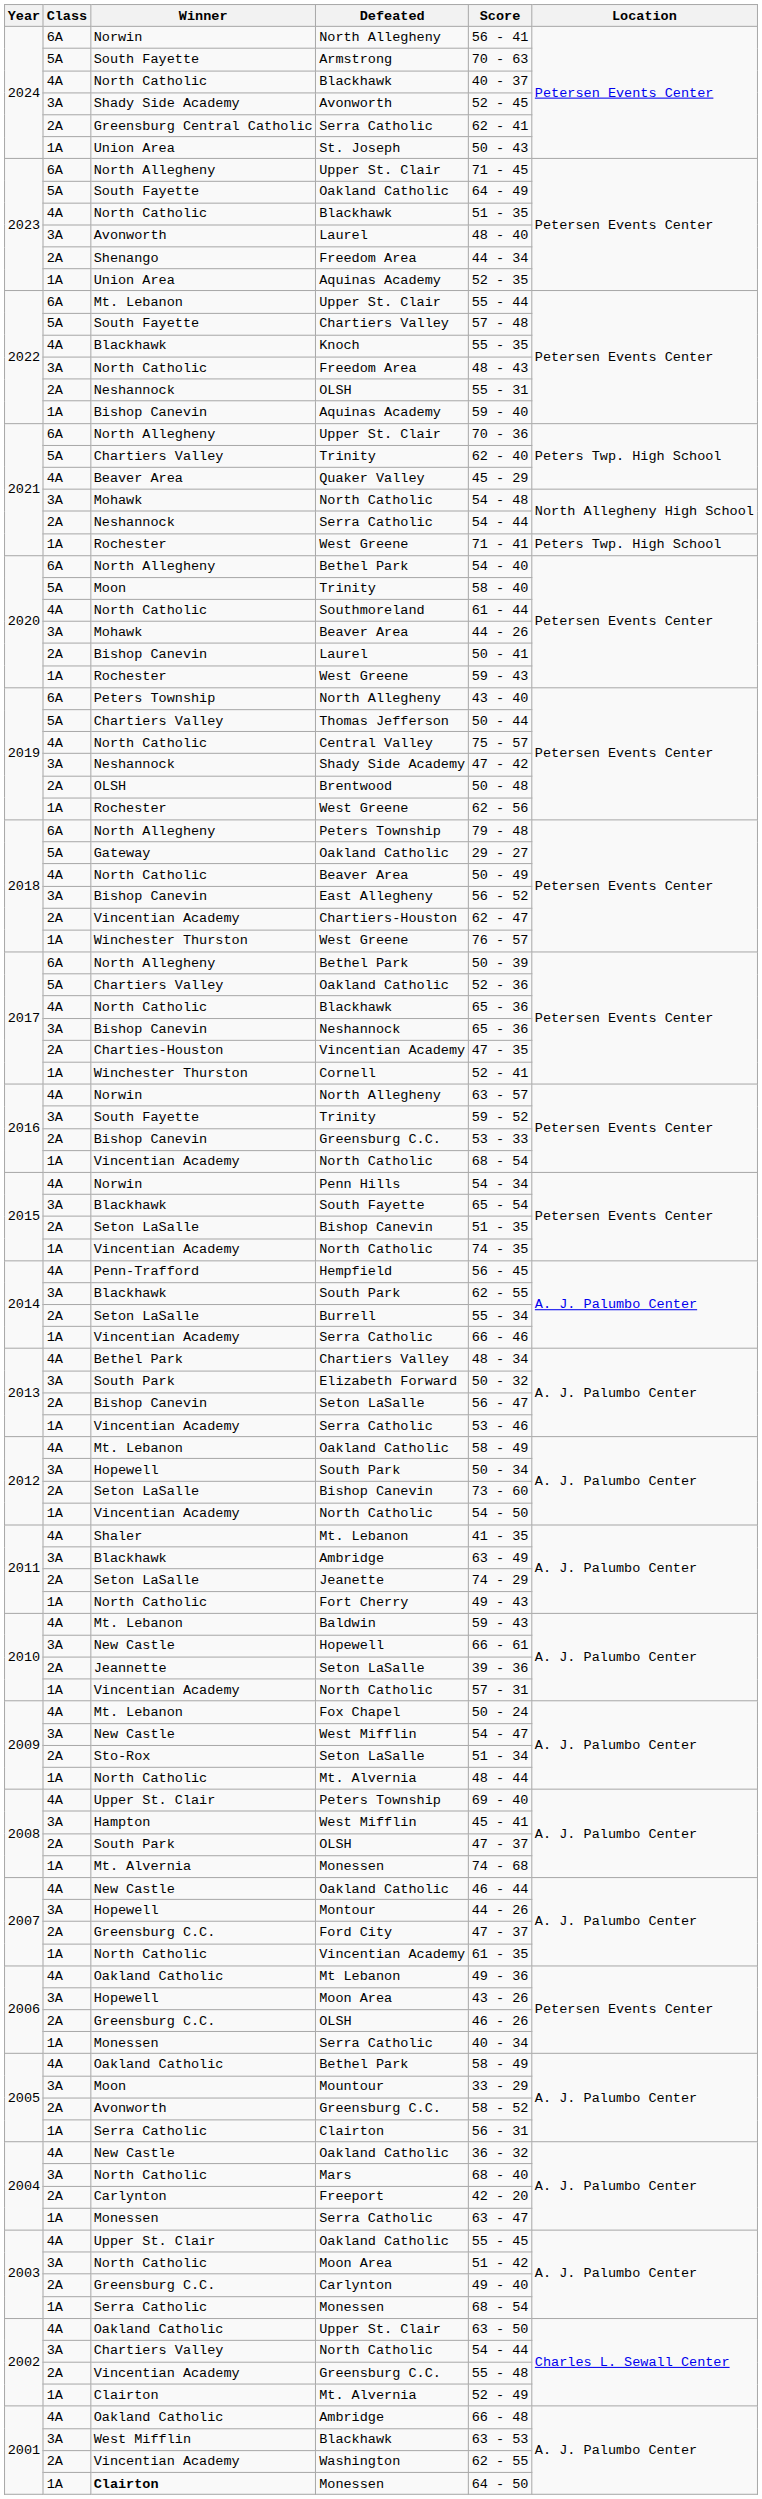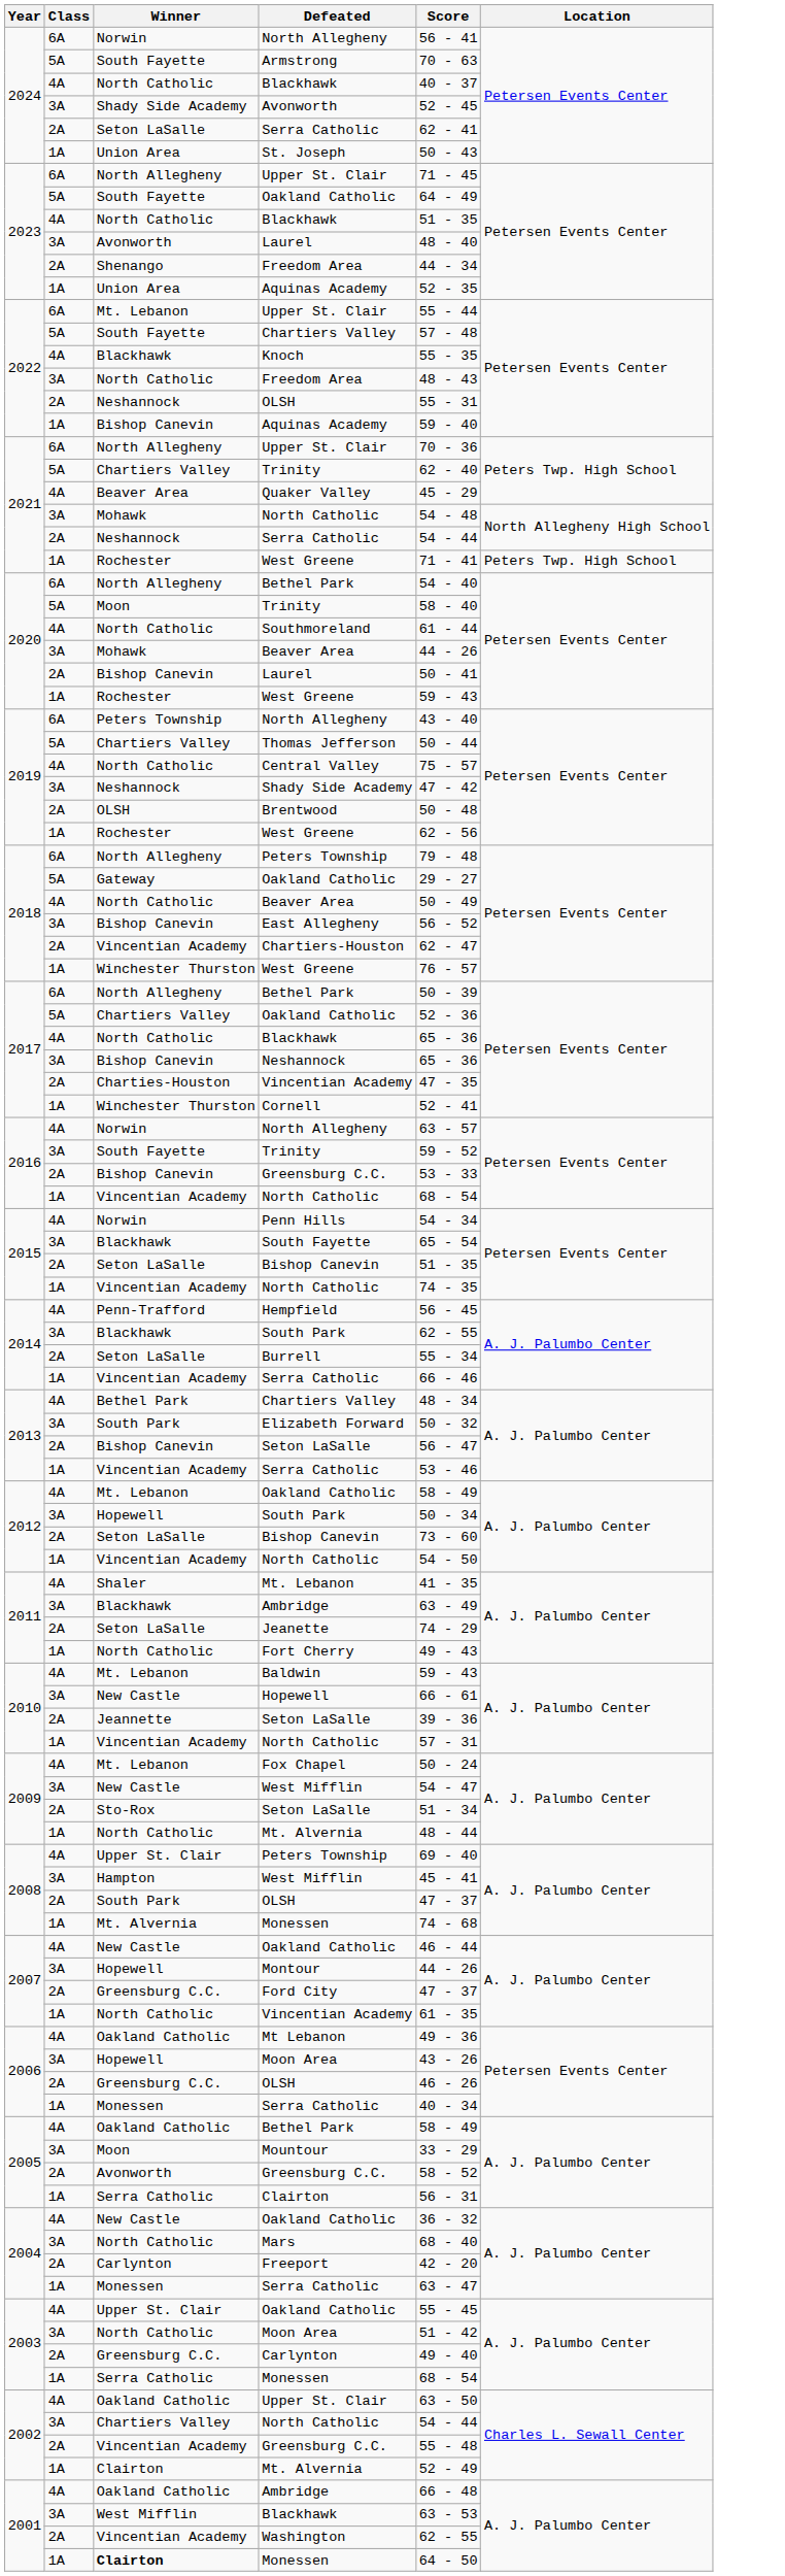 <table class="wikitable">
 <tr>
 <th>Year</th>
 <th>Class</th>
 <th>Winner</th>
 <th>Defeated</th>
 <th>Score</th>
 <th>Location</th>
 </tr>
 <tr>
 <td rowspan="6">2024</td>
 <td>6A</td>
 <td>Norwin</td>
 <td>North Allegheny</td>
 <td>56 - 41</td>
 <td rowspan="6"><a href='#'>Petersen Events Center</a></td>
 </tr>
 <tr>
 <td>5A</td>
 <td>South Fayette</td>
 <td>Armstrong</td>
 <td>70 - 63</td>
 </tr>
 <tr>
 <td>4A</td>
 <td>North Catholic</td>
 <td>Blackhawk</td>
 <td>40 - 37</td>
 </tr>
 <tr>
 <td>3A</td>
 <td>Shady Side Academy</td>
 <td>Avonworth</td>
 <td>52 - 45</td>
 </tr>
 <tr>
 <td>2A</td>
-<td>Greensburg Central Catholic</td>
+<td>Seton LaSalle</td>
 <td>Serra Catholic</td>
 <td>62 - 41</td>
 </tr>
 <tr>
 <td>1A</td>
 <td>Union Area</td>
 <td>St. Joseph</td>
 <td>50 - 43</td>
 </tr>
 <tr>
 <td rowspan="6">2023</td>
 <td>6A</td>
 <td>North Allegheny</td>
 <td>Upper St. Clair</td>
 <td>71 - 45</td>
 <td rowspan="6">Petersen Events Center</td>
 </tr>
 <tr>
 <td>5A</td>
 <td>South Fayette</td>
 <td>Oakland Catholic</td>
 <td>64 - 49</td>
 </tr>
 <tr>
 <td>4A</td>
 <td>North Catholic</td>
 <td>Blackhawk</td>
 <td>51 - 35</td>
 </tr>
 <tr>
 <td>3A</td>
 <td>Avonworth</td>
 <td>Laurel</td>
 <td>48 - 40</td>
 </tr>
 <tr>
 <td>2A</td>
 <td>Shenango</td>
 <td>Freedom Area</td>
 <td>44 - 34</td>
 </tr>
 <tr>
 <td>1A</td>
 <td>Union Area</td>
 <td>Aquinas Academy</td>
 <td>52 - 35</td>
 </tr>
 <tr>
 <td rowspan="6">2022</td>
 <td>6A</td>
 <td>Mt. Lebanon</td>
 <td>Upper St. Clair</td>
 <td>55 - 44</td>
 <td rowspan="6">Petersen Events Center</td>
 </tr>
 <tr>
 <td>5A</td>
 <td>South Fayette</td>
 <td>Chartiers Valley</td>
 <td>57 - 48</td>
 </tr>
 <tr>
 <td>4A</td>
 <td>Blackhawk</td>
 <td>Knoch</td>
 <td>55 - 35</td>
 </tr>
 <tr>
 <td>3A</td>
 <td>North Catholic</td>
 <td>Freedom Area</td>
 <td>48 - 43</td>
 </tr>
 <tr>
 <td>2A</td>
 <td>Neshannock</td>
 <td>OLSH</td>
 <td>55 - 31</td>
 </tr>
 <tr>
 <td>1A</td>
 <td>Bishop Canevin</td>
 <td>Aquinas Academy</td>
 <td>59 - 40</td>
 </tr>
 <tr>
 <td rowspan="6">2021</td>
 <td>6A</td>
 <td>North Allegheny</td>
 <td>Upper St. Clair</td>
 <td>70 - 36</td>
 <td rowspan="3">Peters Twp. High School</td>
 </tr>
 <tr>
 <td>5A</td>
 <td>Chartiers Valley</td>
 <td>Trinity</td>
 <td>62 - 40</td>
 </tr>
 <tr>
 <td>4A</td>
 <td>Beaver Area</td>
 <td>Quaker Valley</td>
 <td>45 - 29</td>
 </tr>
 <tr>
 <td>3A</td>
 <td>Mohawk</td>
 <td>North Catholic</td>
 <td>54 - 48</td>
 <td rowspan="2">North Allegheny High School</td>
 </tr>
 <tr>
 <td>2A</td>
 <td>Neshannock</td>
 <td>Serra Catholic</td>
 <td>54 - 44</td>
 </tr>
 <tr>
 <td>1A</td>
 <td>Rochester</td>
 <td>West Greene</td>
 <td>71 - 41</td>
 <td>Peters Twp. High School</td>
 </tr>
 <tr>
 <td rowspan="6">2020</td>
 <td>6A</td>
 <td>North Allegheny</td>
 <td>Bethel Park</td>
 <td>54 - 40</td>
 <td rowspan="6">Petersen Events Center</td>
 </tr>
 <tr>
 <td>5A</td>
 <td>Moon</td>
 <td>Trinity</td>
 <td>58 - 40</td>
 </tr>
 <tr>
 <td>4A</td>
 <td>North Catholic</td>
 <td>Southmoreland</td>
 <td>61 - 44</td>
 </tr>
 <tr>
 <td>3A</td>
 <td>Mohawk</td>
 <td>Beaver Area</td>
 <td>44 - 26</td>
 </tr>
 <tr>
 <td>2A</td>
 <td>Bishop Canevin</td>
 <td>Laurel</td>
 <td>50 - 41</td>
 </tr>
 <tr>
 <td>1A</td>
 <td>Rochester</td>
 <td>West Greene</td>
 <td>59 - 43</td>
 </tr>
 <tr>
 <td rowspan="6">2019</td>
 <td>6A</td>
 <td>Peters Township</td>
 <td>North Allegheny</td>
 <td>43 - 40</td>
 <td rowspan="6">Petersen Events Center</td>
 </tr>
 <tr>
 <td>5A</td>
 <td>Chartiers Valley</td>
 <td>Thomas Jefferson</td>
 <td>50 - 44</td>
 </tr>
 <tr>
 <td>4A</td>
 <td>North Catholic</td>
 <td>Central Valley</td>
 <td>75 - 57</td>
 </tr>
 <tr>
 <td>3A</td>
 <td>Neshannock</td>
 <td>Shady Side Academy</td>
 <td>47 - 42</td>
 </tr>
 <tr>
 <td>2A</td>
 <td>OLSH</td>
 <td>Brentwood</td>
 <td>50 - 48</td>
 </tr>
 <tr>
 <td>1A</td>
 <td>Rochester</td>
 <td>West Greene</td>
 <td>62 - 56</td>
 </tr>
 <tr>
 <td rowspan="6">2018</td>
 <td>6A</td>
 <td>North Allegheny</td>
 <td>Peters Township</td>
 <td>79 - 48</td>
 <td rowspan="6">Petersen Events Center</td>
 </tr>
 <tr>
 <td>5A</td>
 <td>Gateway</td>
 <td>Oakland Catholic</td>
 <td>29 - 27</td>
 </tr>
 <tr>
 <td>4A</td>
 <td>North Catholic</td>
 <td>Beaver Area</td>
 <td>50 - 49</td>
 </tr>
 <tr>
 <td>3A</td>
 <td>Bishop Canevin</td>
 <td>East Allegheny</td>
 <td>56 - 52</td>
 </tr>
 <tr>
 <td>2A</td>
 <td>Vincentian Academy</td>
 <td>Chartiers-Houston</td>
 <td>62 - 47</td>
 </tr>
 <tr>
 <td>1A</td>
 <td>Winchester Thurston</td>
 <td>West Greene</td>
 <td>76 - 57</td>
 </tr>
 <tr>
 <td rowspan="6">2017</td>
 <td>6A</td>
 <td>North Allegheny</td>
 <td>Bethel Park</td>
 <td>50 - 39</td>
 <td rowspan="6">Petersen Events Center</td>
 </tr>
 <tr>
 <td>5A</td>
 <td>Chartiers Valley</td>
 <td>Oakland Catholic</td>
 <td>52 - 36</td>
 </tr>
 <tr>
 <td>4A</td>
 <td>North Catholic</td>
 <td>Blackhawk</td>
 <td>65 - 36</td>
 </tr>
 <tr>
 <td>3A</td>
 <td>Bishop Canevin</td>
 <td>Neshannock</td>
 <td>65 - 36</td>
 </tr>
 <tr>
 <td>2A</td>
 <td>Charties-Houston</td>
 <td>Vincentian Academy</td>
 <td>47 - 35</td>
 </tr>
 <tr>
 <td>1A</td>
 <td>Winchester Thurston</td>
 <td>Cornell</td>
 <td>52 - 41</td>
 </tr>
 <tr>
 <td rowspan="4">2016</td>
 <td>4A</td>
 <td>Norwin</td>
 <td>North Allegheny</td>
 <td>63 - 57</td>
 <td rowspan="4">Petersen Events Center</td>
 </tr>
 <tr>
 <td>3A</td>
 <td>South Fayette</td>
 <td>Trinity</td>
 <td>59 - 52</td>
 </tr>
 <tr>
 <td>2A</td>
 <td>Bishop Canevin</td>
 <td>Greensburg C.C.</td>
 <td>53 - 33</td>
 </tr>
 <tr>
 <td>1A</td>
 <td>Vincentian Academy</td>
 <td>North Catholic</td>
 <td>68 - 54</td>
 </tr>
 <tr>
 <td rowspan="4">2015</td>
 <td>4A</td>
 <td>Norwin</td>
 <td>Penn Hills</td>
 <td>54 - 34</td>
 <td rowspan="4">Petersen Events Center</td>
 </tr>
 <tr>
 <td>3A</td>
 <td>Blackhawk</td>
 <td>South Fayette</td>
 <td>65 - 54</td>
 </tr>
 <tr>
 <td>2A</td>
 <td>Seton LaSalle</td>
 <td>Bishop Canevin</td>
 <td>51 - 35</td>
 </tr>
 <tr>
 <td>1A</td>
 <td>Vincentian Academy</td>
 <td>North Catholic</td>
 <td>74 - 35</td>
 </tr>
 <tr>
 <td rowspan="4">2014</td>
 <td>4A</td>
 <td>Penn-Trafford</td>
 <td>Hempfield</td>
 <td>56 - 45</td>
 <td rowspan="4"><a href='#'>A. J. Palumbo Center</a></td>
 </tr>
 <tr>
 <td>3A</td>
 <td>Blackhawk</td>
 <td>South Park</td>
 <td>62 - 55</td>
 </tr>
 <tr>
 <td>2A</td>
 <td>Seton LaSalle</td>
 <td>Burrell</td>
 <td>55 - 34</td>
 </tr>
 <tr>
 <td>1A</td>
 <td>Vincentian Academy</td>
 <td>Serra Catholic</td>
 <td>66 - 46</td>
 </tr>
 <tr>
 <td rowspan="4">2013</td>
 <td>4A</td>
 <td>Bethel Park</td>
 <td>Chartiers Valley</td>
 <td>48 - 34</td>
 <td rowspan="4">A. J. Palumbo Center</td>
 </tr>
 <tr>
 <td>3A</td>
 <td>South Park</td>
 <td>Elizabeth Forward</td>
 <td>50 - 32</td>
 </tr>
 <tr>
 <td>2A</td>
 <td>Bishop Canevin</td>
 <td>Seton LaSalle</td>
 <td>56 - 47</td>
 </tr>
 <tr>
 <td>1A</td>
 <td>Vincentian Academy</td>
 <td>Serra Catholic</td>
 <td>53 - 46</td>
 </tr>
 <tr>
 <td rowspan="4">2012</td>
 <td>4A</td>
 <td>Mt. Lebanon</td>
 <td>Oakland Catholic</td>
 <td>58 - 49</td>
 <td rowspan="4">A. J. Palumbo Center</td>
 </tr>
 <tr>
 <td>3A</td>
 <td>Hopewell</td>
 <td>South Park</td>
 <td>50 - 34</td>
 </tr>
 <tr>
 <td>2A</td>
 <td>Seton LaSalle</td>
 <td>Bishop Canevin</td>
 <td>73 - 60</td>
 </tr>
 <tr>
 <td>1A</td>
 <td>Vincentian Academy</td>
 <td>North Catholic</td>
 <td>54 - 50</td>
 </tr>
 <tr>
 <td rowspan="4">2011</td>
 <td>4A</td>
 <td>Shaler</td>
 <td>Mt. Lebanon</td>
 <td>41 - 35</td>
 <td rowspan="4">A. J. Palumbo Center</td>
 </tr>
 <tr>
 <td>3A</td>
 <td>Blackhawk</td>
 <td>Ambridge</td>
 <td>63 - 49</td>
 </tr>
 <tr>
 <td>2A</td>
 <td>Seton LaSalle</td>
 <td>Jeanette</td>
 <td>74 - 29</td>
 </tr>
 <tr>
 <td>1A</td>
 <td>North Catholic</td>
 <td>Fort Cherry</td>
 <td>49 - 43</td>
 </tr>
 <tr>
 <td rowspan="4">2010</td>
 <td>4A</td>
 <td>Mt. Lebanon</td>
 <td>Baldwin</td>
 <td>59 - 43</td>
 <td rowspan="4">A. J. Palumbo Center</td>
 </tr>
 <tr>
 <td>3A</td>
 <td>New Castle</td>
 <td>Hopewell</td>
 <td>66 - 61</td>
 </tr>
 <tr>
 <td>2A</td>
 <td>Jeannette</td>
 <td>Seton LaSalle</td>
 <td>39 - 36</td>
 </tr>
 <tr>
 <td>1A</td>
 <td>Vincentian Academy</td>
 <td>North Catholic</td>
 <td>57 - 31</td>
 </tr>
 <tr>
 <td rowspan="4">2009</td>
 <td>4A</td>
 <td>Mt. Lebanon</td>
 <td>Fox Chapel</td>
 <td>50 - 24</td>
 <td rowspan="4">A. J. Palumbo Center</td>
 </tr>
 <tr>
 <td>3A</td>
 <td>New Castle</td>
 <td>West Mifflin</td>
 <td>54 - 47</td>
 </tr>
 <tr>
 <td>2A</td>
 <td>Sto-Rox</td>
 <td>Seton LaSalle</td>
 <td>51 - 34</td>
 </tr>
 <tr>
 <td>1A</td>
 <td>North Catholic</td>
 <td>Mt. Alvernia</td>
 <td>48 - 44</td>
 </tr>
 <tr>
 <td rowspan="4">2008</td>
 <td>4A</td>
 <td>Upper St. Clair</td>
 <td>Peters Township</td>
 <td>69 - 40</td>
 <td rowspan="4">A. J. Palumbo Center</td>
 </tr>
 <tr>
 <td>3A</td>
 <td>Hampton</td>
 <td>West Mifflin</td>
 <td>45 - 41</td>
 </tr>
 <tr>
 <td>2A</td>
 <td>South Park</td>
 <td>OLSH</td>
 <td>47 - 37</td>
 </tr>
 <tr>
 <td>1A</td>
 <td>Mt. Alvernia</td>
 <td>Monessen</td>
 <td>74 - 68</td>
 </tr>
 <tr>
 <td rowspan="4">2007</td>
 <td>4A</td>
 <td>New Castle</td>
 <td>Oakland Catholic</td>
 <td>46 - 44</td>
 <td rowspan="4">A. J. Palumbo Center</td>
 </tr>
 <tr>
 <td>3A</td>
 <td>Hopewell</td>
 <td>Montour</td>
 <td>44 - 26</td>
 </tr>
 <tr>
 <td>2A</td>
 <td>Greensburg C.C.</td>
 <td>Ford City</td>
 <td>47 - 37</td>
 </tr>
 <tr>
 <td>1A</td>
 <td>North Catholic</td>
 <td>Vincentian Academy</td>
 <td>61 - 35</td>
 </tr>
 <tr>
 <td rowspan="4">2006</td>
 <td>4A</td>
 <td>Oakland Catholic</td>
 <td>Mt Lebanon</td>
 <td>49 - 36</td>
 <td rowspan="4">Petersen Events Center</td>
 </tr>
 <tr>
 <td>3A</td>
 <td>Hopewell</td>
 <td>Moon Area</td>
 <td>43 - 26</td>
 </tr>
 <tr>
 <td>2A</td>
 <td>Greensburg C.C.</td>
 <td>OLSH</td>
 <td>46 - 26</td>
 </tr>
 <tr>
 <td>1A</td>
 <td>Monessen</td>
 <td>Serra Catholic</td>
 <td>40 - 34</td>
 </tr>
 <tr>
 <td rowspan="4">2005</td>
 <td>4A</td>
 <td>Oakland Catholic</td>
 <td>Bethel Park</td>
 <td>58 - 49</td>
 <td rowspan="4">A. J. Palumbo Center</td>
 </tr>
 <tr>
 <td>3A</td>
 <td>Moon</td>
 <td>Mountour</td>
 <td>33 - 29</td>
 </tr>
 <tr>
 <td>2A</td>
 <td>Avonworth</td>
 <td>Greensburg C.C.</td>
 <td>58 - 52</td>
 </tr>
 <tr>
 <td>1A</td>
 <td>Serra Catholic</td>
 <td>Clairton</td>
 <td>56 - 31</td>
 </tr>
 <tr>
 <td rowspan="4">2004</td>
 <td>4A</td>
 <td>New Castle</td>
 <td>Oakland Catholic</td>
 <td>36 - 32</td>
 <td rowspan="4">A. J. Palumbo Center</td>
 </tr>
 <tr>
 <td>3A</td>
 <td>North Catholic</td>
 <td>Mars</td>
 <td>68 - 40</td>
 </tr>
 <tr>
 <td>2A</td>
 <td>Carlynton</td>
 <td>Freeport</td>
 <td>42 - 20</td>
 </tr>
 <tr>
 <td>1A</td>
 <td>Monessen</td>
 <td>Serra Catholic</td>
 <td>63 - 47</td>
 </tr>
 <tr>
 <td rowspan="4">2003</td>
 <td>4A</td>
 <td>Upper St. Clair</td>
 <td>Oakland Catholic</td>
 <td>55 - 45</td>
 <td rowspan="4">A. J. Palumbo Center</td>
 </tr>
 <tr>
 <td>3A</td>
 <td>North Catholic</td>
 <td>Moon Area</td>
 <td>51 - 42</td>
 </tr>
 <tr>
 <td>2A</td>
 <td>Greensburg C.C.</td>
 <td>Carlynton</td>
 <td>49 - 40</td>
 </tr>
 <tr>
 <td>1A</td>
 <td>Serra Catholic</td>
 <td>Monessen</td>
 <td>68 - 54</td>
 </tr>
 <tr>
 <td rowspan="4">2002</td>
 <td>4A</td>
 <td>Oakland Catholic</td>
 <td>Upper St. Clair</td>
 <td>63 - 50</td>
 <td rowspan="4"><a href='#'>Charles L. Sewall Center</a></td>
 </tr>
 <tr>
 <td>3A</td>
 <td>Chartiers Valley</td>
 <td>North Catholic</td>
 <td>54 - 44</td>
 </tr>
 <tr>
 <td>2A</td>
 <td>Vincentian Academy</td>
 <td>Greensburg C.C.</td>
 <td>55 - 48</td>
 </tr>
 <tr>
 <td>1A</td>
 <td>Clairton</td>
 <td>Mt. Alvernia</td>
 <td>52 - 49</td>
 </tr>
 <tr>
 <td rowspan="4">2001</td>
 <td>4A</td>
 <td>Oakland Catholic</td>
 <td>Ambridge</td>
 <td>66 - 48</td>
 <td rowspan="4">A. J. Palumbo Center</td>
 </tr>
 <tr>
 <td>3A</td>
 <td>West Mifflin</td>
 <td>Blackhawk</td>
 <td>63 - 53</td>
 </tr>
 <tr>
 <td>2A</td>
 <td>Vincentian Academy</td>
 <td>Washington</td>
 <td>62 - 55</td>
 </tr>
 <tr>
 <td>1A</td>
 <td><strong>Clairton</strong></td>
 <td>Monessen</td>
 <td>64 - 50</td>
 </tr>
 </table>
